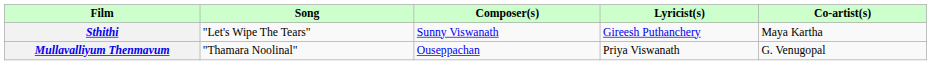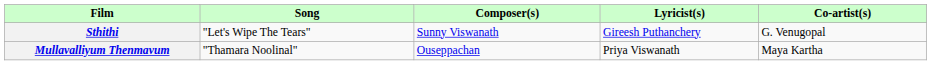 <table class="wikitable plainrowheaders" width="100%" textcolor:#000;">
 <tr style="background:#cfc; text-align:center;">
 <td scope="col" width=21%><strong>Film</strong></td>
 <td scope="col" width=23%><strong>Song</strong></td>
 <td scope="col" width=20%><strong>Composer(s)</strong></td>
 <td scope="col" width=17%><strong>Lyricist(s)</strong></td>
 <td scope="col" width=18%><strong>Co-artist(s)</strong></td>
 </tr>
 <tr>
 <th scope="row"><em><a href='#'>Sthithi</a></em></th>
 <td>"Let's Wipe The Tears"</td>
 <td><a href='#'>Sunny Viswanath</a></td>
 <td><a href='#'>Gireesh Puthanchery</a></td>
-<td>Maya Kartha</td>
+<td>G. Venugopal</td>
 </tr>
 <tr>
 <th scope="row"><em><a href='#'>Mullavalliyum Thenmavum</a></em></th>
 <td>"Thamara Noolinal"</td>
 <td><a href='#'>Ouseppachan</a></td>
 <td>Priya Viswanath</td>
-<td>G. Venugopal</td>
+<td>Maya Kartha</td>
 </tr>
 </table>
